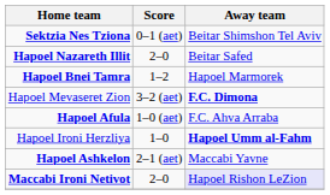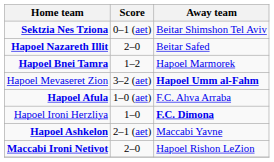 <table class="wikitable" style="text-align: center">
 <tr>
 <th>Home team</th>
 <th>Score</th>
 <th>Away team</th>
 </tr>
 <tr>
 <td align="right"><strong><a href='#'>Sektzia Nes Tziona</a></strong></td>
 <td>0–1 (<a href='#'>aet</a>)</td>
 <td align="left"><a href='#'>Beitar Shimshon Tel Aviv</a></td>
 </tr>
 <tr>
 <td align="right"><strong><a href='#'>Hapoel Nazareth Illit</a></strong></td>
 <td>2–0</td>
 <td align="left"><a href='#'>Beitar Safed</a></td>
 </tr>
 <tr>
 <td align="right"><strong><a href='#'>Hapoel Bnei Tamra</a></strong></td>
 <td>1–2</td>
 <td align="left"><a href='#'>Hapoel Marmorek</a></td>
 </tr>
 <tr>
 <td align="right"><a href='#'>Hapoel Mevaseret Zion</a></td>
 <td>3–2 (<a href='#'>aet</a>)</td>
-<td align="left"><strong><a href='#'>F.C. Dimona</a></strong></td>
+<td align="left"><strong><a href='#'>Hapoel Umm al-Fahm</a></strong></td>
 </tr>
 <tr>
 <td align="right"><strong><a href='#'>Hapoel Afula</a></strong></td>
 <td>1–0 (<a href='#'>aet</a>)</td>
 <td align="left"><a href='#'>F.C. Ahva Arraba</a></td>
 </tr>
 <tr>
 <td align="right"><a href='#'>Hapoel Ironi Herzliya</a></td>
 <td>1–0</td>
-<td align="left"><strong><a href='#'>Hapoel Umm al-Fahm</a></strong></td>
+<td align="left"><strong><a href='#'>F.C. Dimona</a></strong></td>
 </tr>
 <tr>
 <td align="right"><strong><a href='#'>Hapoel Ashkelon</a></strong></td>
 <td>2–1 (<a href='#'>aet</a>)</td>
 <td align="left"><a href='#'>Maccabi Yavne</a></td>
 </tr>
 <tr>
 <td align="right"><strong><a href='#'>Maccabi Ironi Netivot</a></strong></td>
 <td>2–0</td>
-<td align="left" style="background: lavender;"><a href='#'>Hapoel Rishon LeZion</a></td>
+<td align="left"><a href='#'>Hapoel Rishon LeZion</a></td>
 </tr>
 <tr>
 </tr>
 </table>
